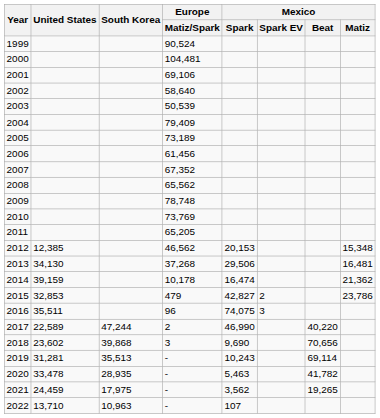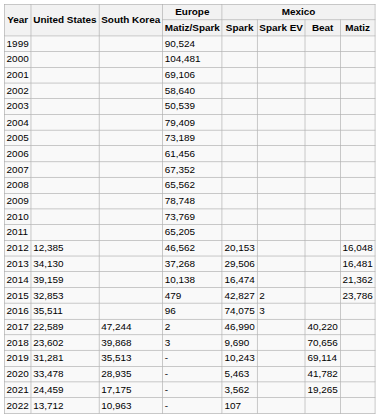 <table class="wikitable">
 <tr>
 <th rowspan="2" data-sort-type="numeric">Year</th>
 <th rowspan="2">United States</th>
 <th rowspan="2">South Korea</th>
 <th>Europe</th>
 <th colspan="4">Mexico</th>
 </tr>
 <tr>
 <th>Matiz/Spark</th>
 <th>Spark</th>
 <th>Spark EV</th>
 <th>Beat</th>
 <th>Matiz</th>
 </tr>
 <tr>
 <td>1999</td>
 <td></td>
 <td></td>
 <td>90,524</td>
 <td></td>
 <td></td>
 <td></td>
 <td></td>
 </tr>
 <tr>
 <td>2000</td>
 <td></td>
 <td></td>
 <td>104,481</td>
 <td></td>
 <td></td>
 <td></td>
 <td></td>
 </tr>
 <tr>
 <td>2001</td>
 <td></td>
 <td></td>
 <td>69,106</td>
 <td></td>
 <td></td>
 <td></td>
 <td></td>
 </tr>
 <tr>
 <td>2002</td>
 <td></td>
 <td></td>
 <td>58,640</td>
 <td></td>
 <td></td>
 <td></td>
 <td></td>
 </tr>
 <tr>
 <td>2003</td>
 <td></td>
 <td></td>
 <td>50,539</td>
 <td></td>
 <td></td>
 <td></td>
 <td></td>
 </tr>
 <tr>
 <td>2004</td>
 <td></td>
 <td></td>
 <td>79,409</td>
 <td></td>
 <td></td>
 <td></td>
 <td></td>
 </tr>
 <tr>
 <td>2005</td>
 <td></td>
 <td></td>
 <td>73,189</td>
 <td></td>
 <td></td>
 <td></td>
 <td></td>
 </tr>
 <tr>
 <td>2006</td>
 <td></td>
 <td></td>
 <td>61,456</td>
 <td></td>
 <td></td>
 <td></td>
 <td></td>
 </tr>
 <tr>
 <td>2007</td>
 <td></td>
 <td></td>
 <td>67,352</td>
 <td></td>
 <td></td>
 <td></td>
 <td></td>
 </tr>
 <tr>
 <td>2008</td>
 <td></td>
 <td></td>
 <td>65,562</td>
 <td></td>
 <td></td>
 <td></td>
 <td></td>
 </tr>
 <tr>
 <td>2009</td>
 <td></td>
 <td></td>
 <td>78,748</td>
 <td></td>
 <td></td>
 <td></td>
 <td></td>
 </tr>
 <tr>
 <td>2010</td>
 <td></td>
 <td></td>
 <td>73,769</td>
 <td></td>
 <td></td>
 <td></td>
 <td></td>
 </tr>
 <tr>
 <td>2011</td>
 <td></td>
 <td></td>
 <td>65,205</td>
 <td></td>
 <td></td>
 <td></td>
 <td></td>
 </tr>
 <tr>
 <td>2012</td>
 <td>12,385</td>
 <td></td>
 <td>46,562</td>
 <td>20,153</td>
 <td></td>
 <td></td>
-<td>15,348</td>
+<td>16,048</td>
 </tr>
 <tr>
 <td>2013</td>
 <td>34,130</td>
 <td></td>
 <td>37,268</td>
 <td>29,506</td>
 <td></td>
 <td></td>
 <td>16,481</td>
 </tr>
 <tr>
 <td>2014</td>
 <td>39,159</td>
 <td></td>
-<td>10,178</td>
+<td>10,138</td>
 <td>16,474</td>
 <td></td>
 <td></td>
 <td>21,362</td>
 </tr>
 <tr>
 <td>2015</td>
 <td>32,853</td>
 <td></td>
 <td>479</td>
 <td>42,827</td>
 <td>2</td>
 <td></td>
 <td>23,786</td>
 </tr>
 <tr>
 <td>2016</td>
 <td>35,511</td>
 <td></td>
 <td>96</td>
 <td>74,075</td>
 <td>3</td>
 <td></td>
 <td></td>
 </tr>
 <tr>
 <td>2017</td>
 <td>22,589</td>
 <td>47,244</td>
 <td>2</td>
 <td>46,990</td>
 <td></td>
 <td>40,220</td>
 <td></td>
 </tr>
 <tr>
 <td>2018</td>
 <td>23,602</td>
 <td>39,868</td>
 <td>3</td>
 <td>9,690</td>
 <td></td>
 <td>70,656</td>
 </tr>
 <tr>
 <td>2019</td>
 <td>31,281</td>
 <td>35,513</td>
 <td>-</td>
 <td>10,243</td>
 <td></td>
 <td>69,114</td>
 <td></td>
 </tr>
 <tr>
 <td>2020</td>
 <td>33,478</td>
 <td>28,935</td>
 <td>-</td>
 <td>5,463</td>
 <td></td>
 <td>41,782</td>
 <td></td>
 </tr>
 <tr>
 <td>2021</td>
 <td>24,459</td>
-<td>17,975</td>
+<td>17,175</td>
 <td>-</td>
 <td>3,562</td>
 <td></td>
 <td>19,265</td>
 <td></td>
 </tr>
 <tr>
 <td>2022</td>
-<td>13,710</td>
+<td>13,712</td>
 <td>10,963</td>
 <td>-</td>
 <td>107</td>
 <td></td>
 <td></td>
 </tr>
 </table>
